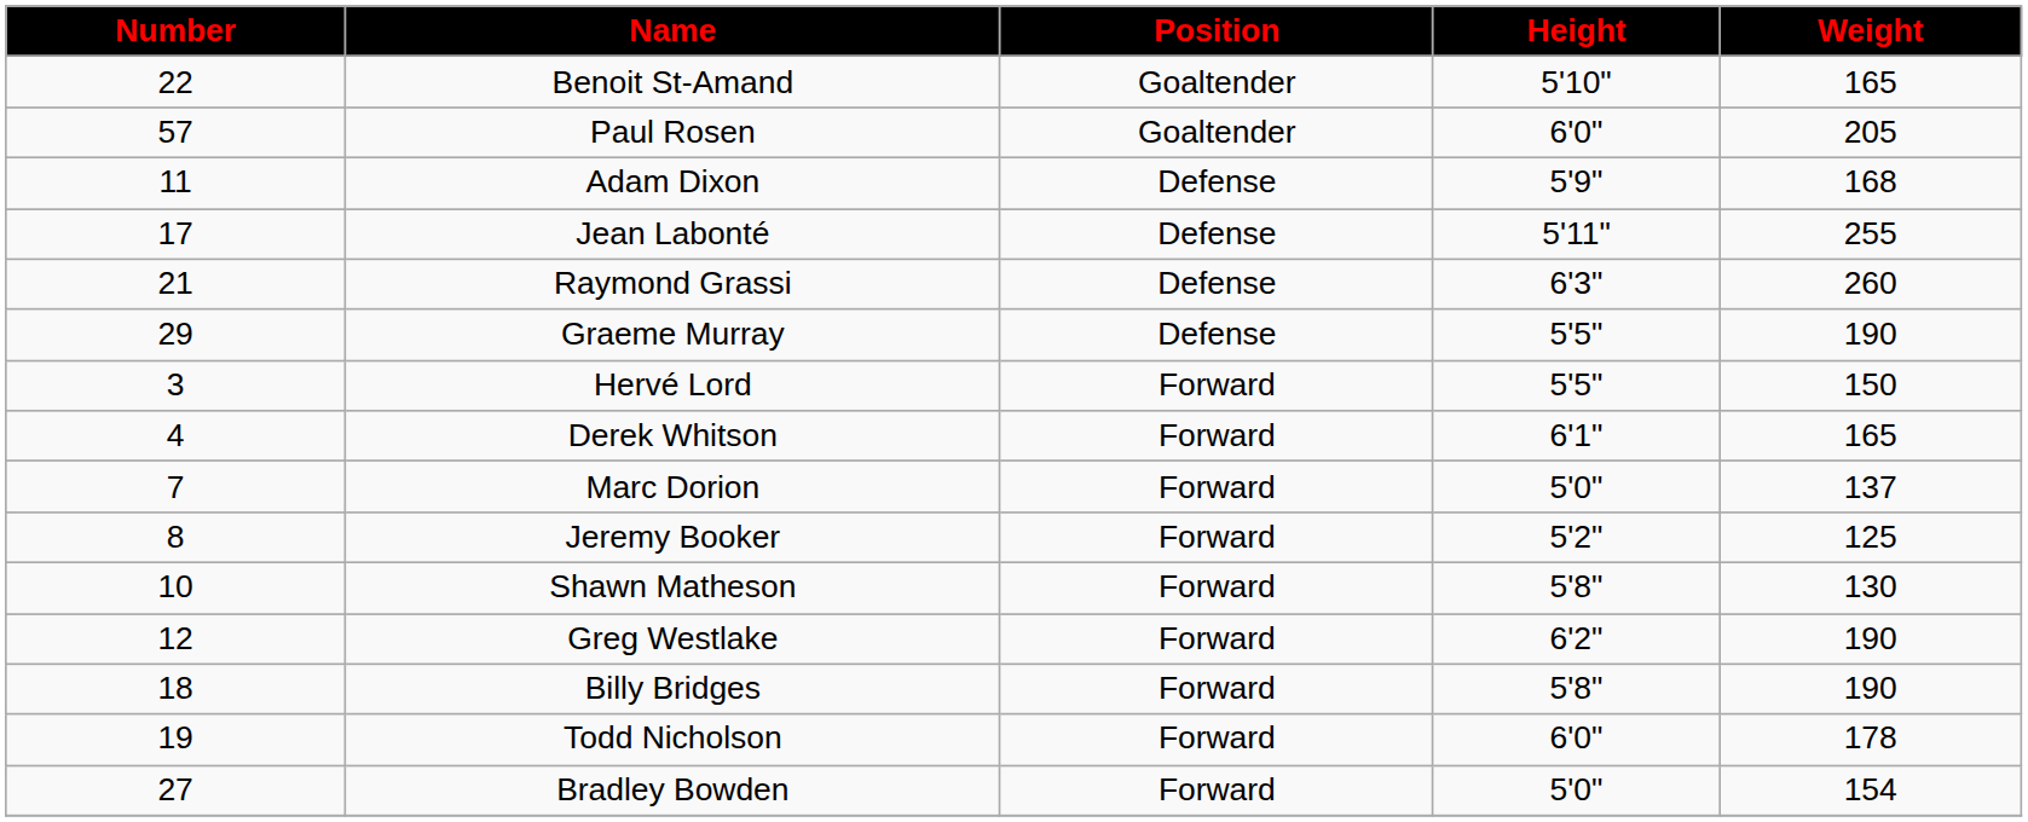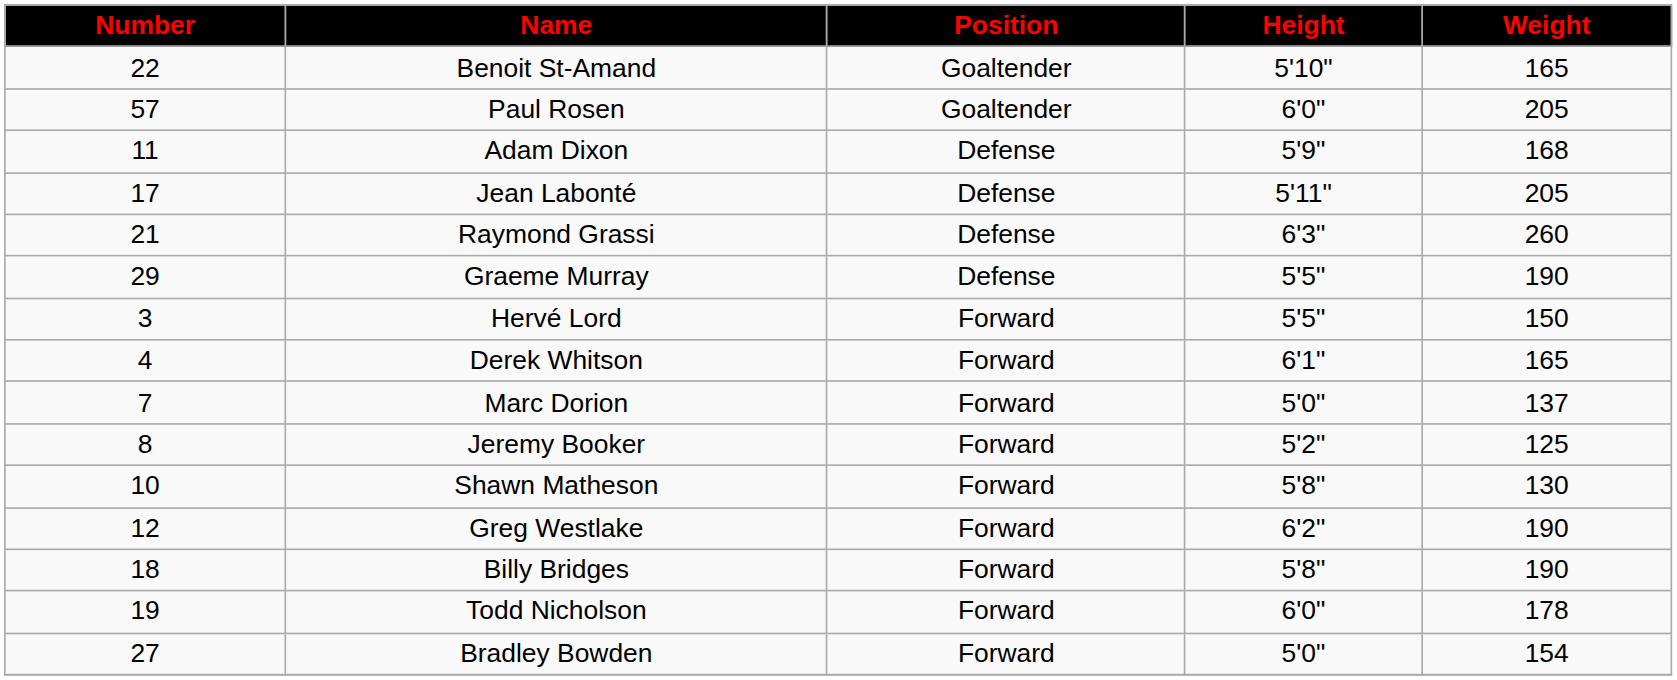 <table class="wikitable" width="80%">
 <tr>
 <th style="background:black;color:red;">Number</th>
 <th style="background:black;color:red;">Name</th>
 <th style="background:black;color:red;">Position</th>
 <th style="background:black;color:red;">Height</th>
 <th style="background:black;color:red;">Weight</th>
 </tr>
 <tr align="center" bgcolor="">
 <td>22</td>
 <td>Benoit St-Amand</td>
 <td>Goaltender</td>
 <td>5'10"</td>
 <td>165</td>
 </tr>
 <tr align="center" bgcolor="">
 <td>57</td>
 <td>Paul Rosen</td>
 <td>Goaltender</td>
 <td>6'0"</td>
 <td>205</td>
 </tr>
 <tr align="center" bgcolor="">
 <td>11</td>
 <td>Adam Dixon</td>
 <td>Defense</td>
 <td>5'9"</td>
 <td>168</td>
 </tr>
 <tr align="center" bgcolor="">
 <td>17</td>
 <td>Jean Labonté</td>
 <td>Defense</td>
 <td>5'11"</td>
-<td>255</td>
+<td>205</td>
 </tr>
 <tr align="center" bgcolor="">
 <td>21</td>
 <td>Raymond Grassi</td>
 <td>Defense</td>
 <td>6'3"</td>
 <td>260</td>
 </tr>
 <tr align="center" bgcolor="">
 <td>29</td>
 <td>Graeme Murray</td>
 <td>Defense</td>
 <td>5'5"</td>
 <td>190</td>
 </tr>
 <tr align="center" bgcolor="">
 <td>3</td>
 <td>Hervé Lord</td>
 <td>Forward</td>
 <td>5'5"</td>
 <td>150</td>
 </tr>
 <tr align="center" bgcolor="">
 <td>4</td>
 <td>Derek Whitson</td>
 <td>Forward</td>
 <td>6'1"</td>
 <td>165</td>
 </tr>
 <tr align="center" bgcolor="">
 <td>7</td>
 <td>Marc Dorion</td>
 <td>Forward</td>
 <td>5'0"</td>
 <td>137</td>
 </tr>
 <tr align="center" bgcolor="">
 <td>8</td>
 <td>Jeremy Booker</td>
 <td>Forward</td>
 <td>5'2"</td>
 <td>125</td>
 </tr>
 <tr align="center" bgcolor="">
 <td>10</td>
 <td>Shawn Matheson</td>
 <td>Forward</td>
 <td>5'8"</td>
 <td>130</td>
 </tr>
 <tr align="center" bgcolor="">
 <td>12</td>
 <td>Greg Westlake</td>
 <td>Forward</td>
 <td>6'2"</td>
 <td>190</td>
 </tr>
 <tr align="center" bgcolor="">
 <td>18</td>
 <td>Billy Bridges</td>
 <td>Forward</td>
 <td>5'8"</td>
 <td>190</td>
 </tr>
 <tr align="center" bgcolor="">
 <td>19</td>
 <td>Todd Nicholson</td>
 <td>Forward</td>
 <td>6'0"</td>
 <td>178</td>
 </tr>
 <tr align="center" bgcolor="">
 <td>27</td>
 <td>Bradley Bowden</td>
 <td>Forward</td>
 <td>5'0"</td>
 <td>154</td>
 </tr>
 <tr align="center" bgcolor="">
 </tr>
 </table>
